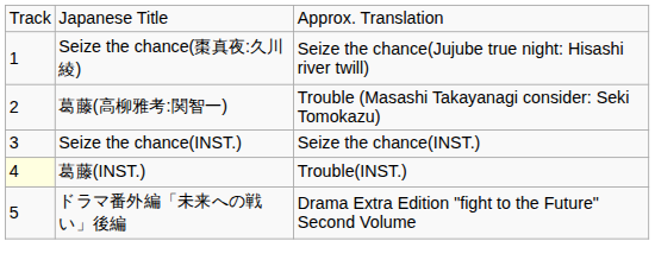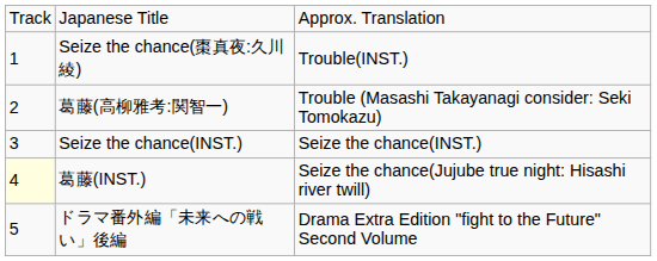 <table class="wikitable">
 <tr>
 <td>Track</td>
 <td>Japanese Title</td>
 <td>Approx. Translation</td>
 </tr>
 <tr>
 <td>1</td>
 <td>Seize the chance(棗真夜:久川綾)</td>
-<td>Seize the chance(Jujube true night: Hisashi river twill)</td>
+<td>Trouble(INST.)</td>
 </tr>
 <tr>
 <td>2</td>
 <td>葛藤(高柳雅考:関智一)</td>
 <td>Trouble (Masashi Takayanagi consider: Seki Tomokazu)</td>
 </tr>
 <tr>
 <td>3</td>
 <td>Seize the chance(INST.)</td>
 <td>Seize the chance(INST.)</td>
 </tr>
 <tr>
 <td style="background: lightyellow;">4</td>
 <td>葛藤(INST.)</td>
-<td>Trouble(INST.)</td>
+<td>Seize the chance(Jujube true night: Hisashi river twill)</td>
 </tr>
 <tr>
 <td>5</td>
 <td>ドラマ番外編「未来への戦い」後編</td>
 <td>Drama Extra Edition "fight to the Future" Second Volume</td>
 </tr>
 </table>
